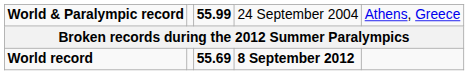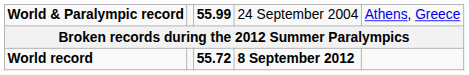 <table class="wikitable">
 <tr>
 <td><strong>World & Paralympic record</strong></td>
 <td></td>
 <td><strong>55.99</strong></td>
 <td>24 September 2004</td>
 <td><a href='#'>Athens</a>, <a href='#'>Greece</a></td>
 </tr>
 <tr>
 <th colspan="5">Broken records during the 2012 Summer Paralympics</th>
 </tr>
 <tr>
 <td><strong>World record</strong></td>
 <td></td>
-<td><strong>55.69</strong></td>
+<td><strong>55.72</strong></td>
 <td><strong>8 September 2012</strong></td>
 <td></td>
 </tr>
 </table>
